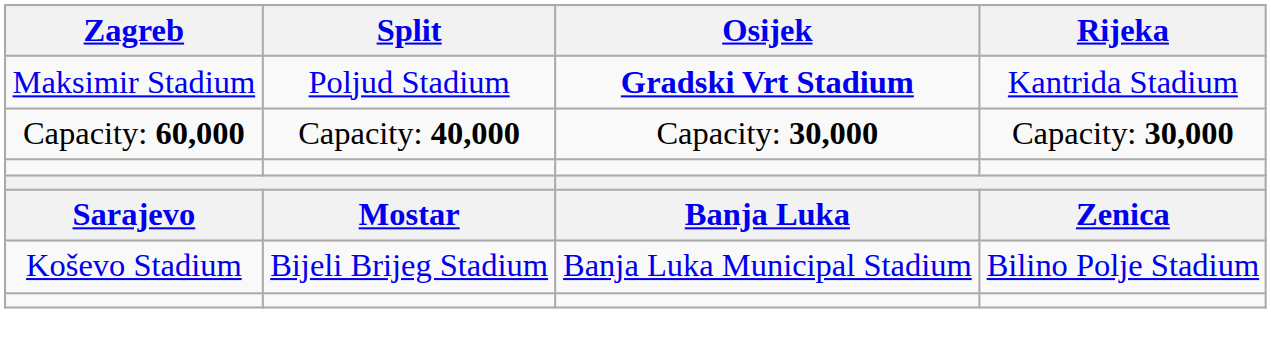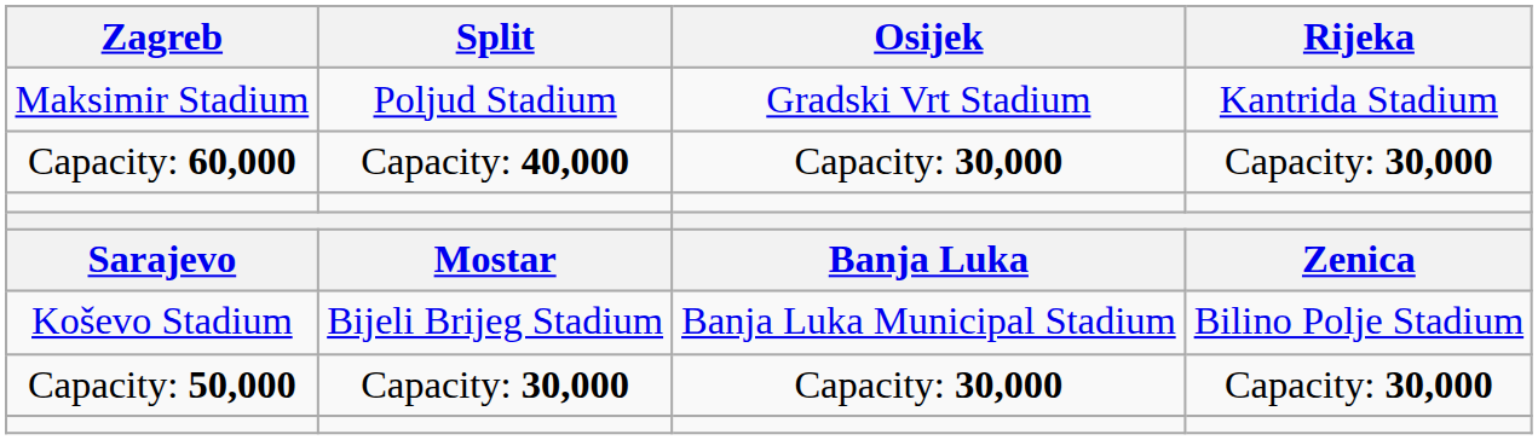 <table class="wikitable" style="text-align:center">
 <tr>
 <th> <a href='#'>Zagreb</a></th>
 <th> <a href='#'>Split</a></th>
 <th> <a href='#'>Osijek</a></th>
 <th> <a href='#'>Rijeka</a></th>
 </tr>
 <tr>
 <td><a href='#'>Maksimir Stadium</a></td>
 <td><a href='#'>Poljud Stadium</a></td>
-<td><strong><a href='#'>Gradski Vrt Stadium</a></strong></td>
+<td><a href='#'>Gradski Vrt Stadium</a></td>
 <td><a href='#'>Kantrida Stadium</a></td>
 </tr>
 <tr>
 <td>Capacity: <strong>60,000</strong><br></td>
 <td>Capacity: <strong>40,000</strong> <br></td>
 <td>Capacity: <strong>30,000</strong> <br></td>
 <td>Capacity: <strong>30,000</strong> <br></td>
 </tr>
 <tr>
 <td></td>
 <td></td>
 <td></td>
 <td></td>
 </tr>
 <tr>
 <th colspan="2"></th>
 <th colspan="2"></th>
 </tr>
 <tr>
 <th> <a href='#'>Sarajevo</a></th>
 <th> <a href='#'>Mostar</a></th>
 <th> <a href='#'>Banja Luka</a></th>
 <th> <a href='#'>Zenica</a></th>
 </tr>
 <tr>
 <td><a href='#'>Koševo Stadium</a></td>
 <td><a href='#'>Bijeli Brijeg Stadium</a></td>
 <td><a href='#'>Banja Luka Municipal Stadium</a></td>
 <td><a href='#'>Bilino Polje Stadium</a></td>
 </tr>
 <tr>
+<td>Capacity: <strong>50,000</strong><br></td>
+<td>Capacity: <strong>30,000</strong><br></td>
+<td>Capacity: <strong>30,000</strong><br></td>
+<td>Capacity: <strong>30,000</strong><br></td>
+</tr>
+<tr>
 <td></td>
 <td></td>
 <td></td>
 <td></td>
 </tr>
 </table>
